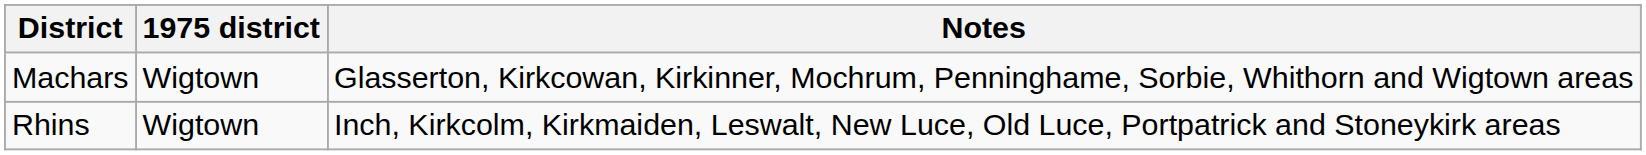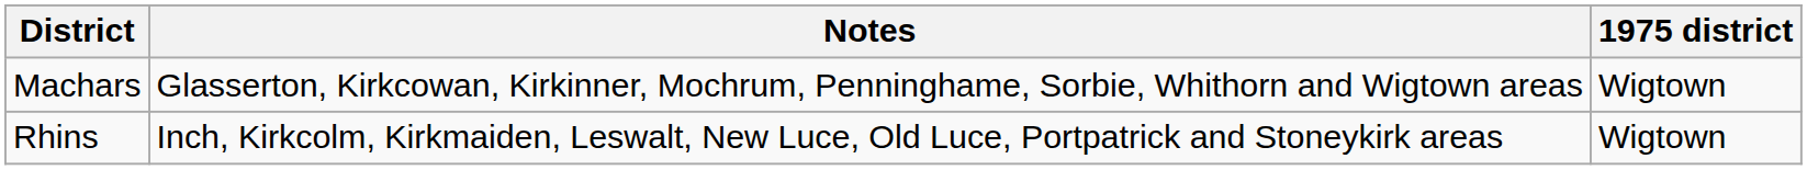 <table class="wikitable">
 <tr>
 <th>District</th>
+<th>Notes</th>
 <th>1975 district</th>
-<th>Notes</th>
 </tr>
 <tr>
 <td>Machars</td>
+<td>Glasserton, Kirkcowan, Kirkinner, Mochrum, Penninghame, Sorbie, Whithorn and Wigtown areas</td>
 <td>Wigtown</td>
-<td>Glasserton, Kirkcowan, Kirkinner, Mochrum, Penninghame, Sorbie, Whithorn and Wigtown areas</td>
 </tr>
 <tr>
 <td>Rhins</td>
+<td>Inch, Kirkcolm, Kirkmaiden, Leswalt, New Luce, Old Luce, Portpatrick and Stoneykirk areas</td>
 <td>Wigtown</td>
-<td>Inch, Kirkcolm, Kirkmaiden, Leswalt, New Luce, Old Luce, Portpatrick and Stoneykirk areas</td>
 </tr>
 </table>
